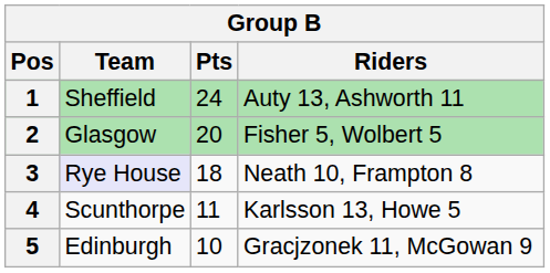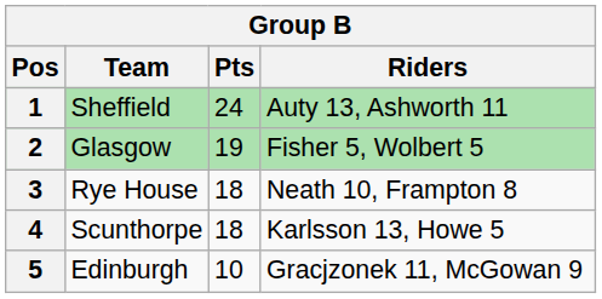 <table class="wikitable">
 <tr>
 <th colspan="4">Group B</th>
 </tr>
 <tr>
 <th width=20>Pos</th>
 <th width=80>Team</th>
 <th width=20>Pts</th>
 <th width=200>Riders</th>
 </tr>
 <tr style="background:#ACE1AF;">
 <th>1</th>
 <td>Sheffield</td>
 <td>24</td>
 <td>Auty 13, Ashworth 11</td>
 </tr>
 <tr style="background:#ACE1AF;">
 <th>2</th>
 <td>Glasgow</td>
-<td>20</td>
+<td>19</td>
 <td>Fisher 5, Wolbert 5</td>
 </tr>
 <tr>
 <th>3</th>
-<td style="background: lavender;">Rye House</td>
+<td>Rye House</td>
 <td>18</td>
 <td>Neath 10, Frampton 8</td>
 </tr>
 <tr>
 <th>4</th>
 <td>Scunthorpe</td>
-<td>11</td>
+<td>18</td>
 <td>Karlsson 13, Howe 5</td>
 </tr>
 <tr>
 <th>5</th>
 <td>Edinburgh</td>
 <td>10</td>
 <td>Gracjzonek 11, McGowan 9</td>
 </tr>
 </table>
